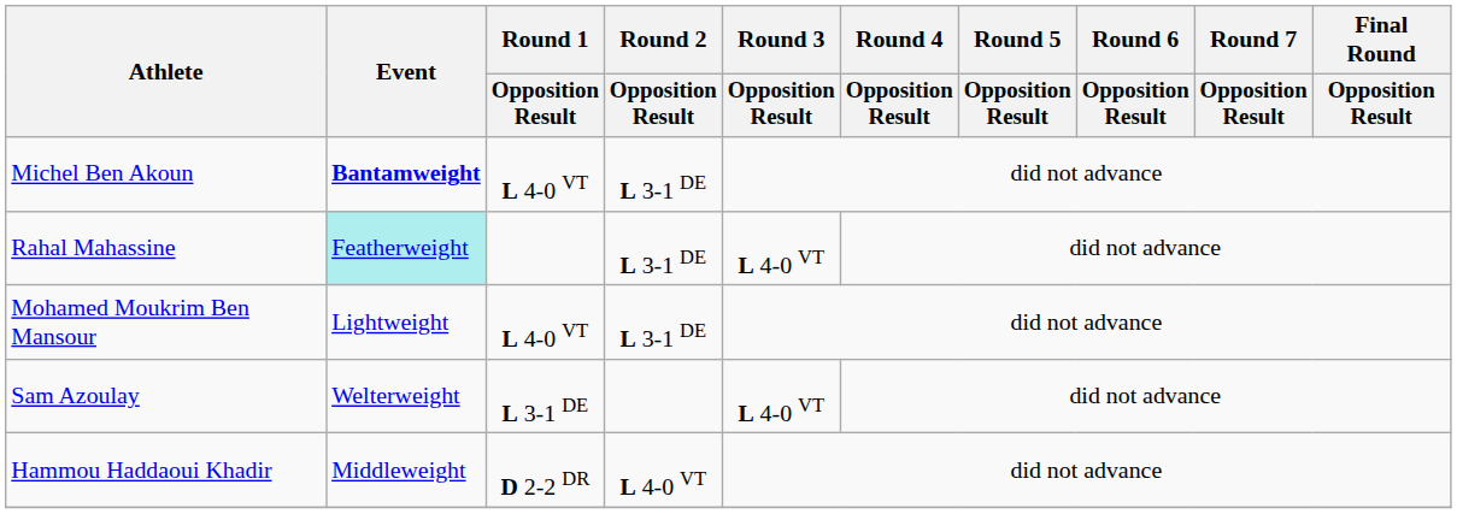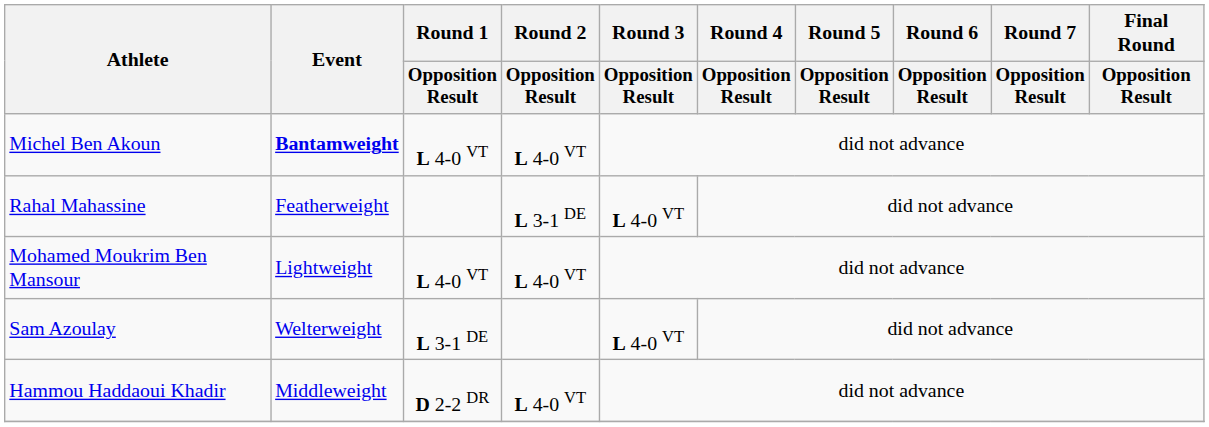 <table class="wikitable" style="font-size:90%">
 <tr>
 <th rowspan="2">Athlete</th>
 <th rowspan="2">Event</th>
 <th>Round 1</th>
 <th>Round 2</th>
 <th>Round 3</th>
 <th>Round 4</th>
 <th>Round 5</th>
 <th>Round 6</th>
 <th>Round 7</th>
 <th>Final Round</th>
 </tr>
 <tr style="font-size:95%">
 <th>Opposition<br>Result</th>
 <th>Opposition<br>Result</th>
 <th>Opposition<br>Result</th>
 <th>Opposition<br>Result</th>
 <th>Opposition<br>Result</th>
 <th>Opposition<br>Result</th>
 <th>Opposition<br>Result</th>
 <th>Opposition<br>Result</th>
 </tr>
 <tr align=center>
 <td align=left><a href='#'>Michel Ben Akoun</a></td>
 <td align=left><strong><a href='#'>Bantamweight</a></strong></td>
 <td><br><strong>L</strong> 4-0 <sup>VT</sup></td>
-<td><br><strong>L</strong> 3-1 <sup>DE</sup></td>
+<td><br><strong>L</strong> 4-0 <sup>VT</sup></td>
 <td colspan=12>did not advance</td>
 </tr>
 <tr align=center>
 <td align=left><a href='#'>Rahal Mahassine</a></td>
-<td align=left style="background: paleturquoise;"><a href='#'>Featherweight</a></td>
+<td align=left><a href='#'>Featherweight</a></td>
 <td></td>
 <td><br><strong>L</strong> 3-1 <sup>DE</sup></td>
 <td><br><strong>L</strong> 4-0 <sup>VT</sup></td>
 <td colspan=10>did not advance</td>
 </tr>
 <tr align=center>
 <td align=left><a href='#'>Mohamed Moukrim Ben Mansour</a></td>
 <td align=left><a href='#'>Lightweight</a></td>
 <td><br><strong>L</strong> 4-0 <sup>VT</sup></td>
-<td><br><strong>L</strong> 3-1 <sup>DE</sup></td>
+<td><br><strong>L</strong> 4-0 <sup>VT</sup></td>
 <td colspan=12>did not advance</td>
 </tr>
 <tr align=center>
 <td align=left><a href='#'>Sam Azoulay</a></td>
 <td align=left><a href='#'>Welterweight</a></td>
 <td><br><strong>L</strong> 3-1 <sup>DE</sup></td>
 <td></td>
 <td><br><strong>L</strong> 4-0 <sup>VT</sup></td>
 <td colspan=10>did not advance</td>
 </tr>
 <tr align=center>
 <td align=left><a href='#'>Hammou Haddaoui Khadir</a></td>
 <td align=left><a href='#'>Middleweight</a></td>
 <td><br><strong>D</strong> 2-2 <sup>DR</sup></td>
 <td><br><strong>L</strong> 4-0 <sup>VT</sup></td>
 <td colspan=12>did not advance</td>
 </tr>
 <tr align=center>
 </tr>
 </table>
